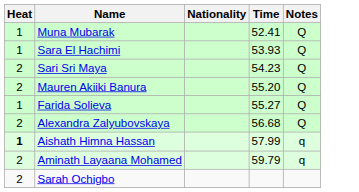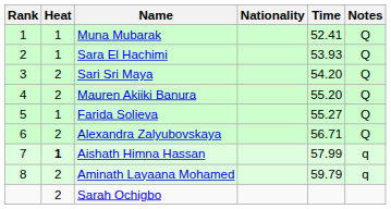 <table class="wikitable sortable" style="text-align:center;font-size:95%">
 <tr>
+<th>Rank</th>
 <th>Heat</th>
 <th>Name</th>
 <th>Nationality</th>
 <th>Time</th>
 <th>Notes</th>
 </tr>
 <tr bgcolor=ccffcc>
 <td>1</td>
+<td>1</td>
 <td align=left><a href='#'>Muna Mubarak</a></td>
 <td align=left></td>
 <td>52.41</td>
 <td>Q</td>
 </tr>
 <tr bgcolor=ccffcc>
+<td>2</td>
 <td>1</td>
 <td align=left><a href='#'>Sara El Hachimi</a></td>
 <td align=left></td>
 <td>53.93</td>
 <td>Q</td>
 </tr>
 <tr bgcolor=ccffcc>
+<td>3</td>
 <td>2</td>
 <td align=left><a href='#'>Sari Sri Maya</a></td>
 <td align=left></td>
-<td>54.23</td>
+<td>54.20</td>
 <td>Q</td>
 </tr>
 <tr bgcolor=ccffcc>
+<td>4</td>
 <td>2</td>
 <td align=left><a href='#'>Mauren Akiiki Banura</a></td>
 <td align=left></td>
 <td>55.20</td>
 <td>Q</td>
 </tr>
 <tr bgcolor=ccffcc>
+<td>5</td>
 <td>1</td>
 <td align=left><a href='#'>Farida Solieva</a></td>
 <td align=left></td>
 <td>55.27</td>
 <td>Q</td>
 </tr>
 <tr bgcolor=ccffcc>
+<td>6</td>
 <td>2</td>
 <td align=left><a href='#'>Alexandra Zalyubovskaya</a></td>
 <td align=left></td>
-<td>56.68</td>
+<td>56.71</td>
 <td>Q</td>
 </tr>
 <tr bgcolor=ddffdd>
+<td>7</td>
 <td><strong>1</strong></td>
 <td align=left><a href='#'>Aishath Himna Hassan</a></td>
 <td align=left></td>
 <td>57.99</td>
 <td>q</td>
 </tr>
 <tr bgcolor=ddffdd>
+<td>8</td>
 <td>2</td>
 <td align=left><a href='#'>Aminath Layaana Mohamed</a></td>
 <td align=left></td>
 <td>59.79</td>
 <td>q</td>
 </tr>
 <tr>
+<td></td>
 <td>2</td>
 <td align=left><a href='#'>Sarah Ochigbo</a></td>
 <td align=left></td>
 <td></td>
 <td></td>
 </tr>
 </table>
